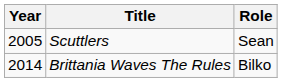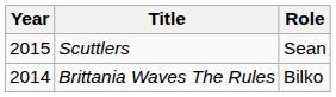 <table class="wikitable sortable">
 <tr>
 <th>Year</th>
 <th>Title</th>
 <th>Role</th>
 </tr>
 <tr>
-<td>2005</td>
+<td>2015</td>
 <td><em>Scuttlers</em></td>
 <td>Sean</td>
 </tr>
 <tr>
 <td>2014</td>
 <td><em>Brittania Waves The Rules</em></td>
 <td>Bilko</td>
 </tr>
 </table>
